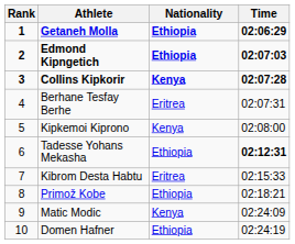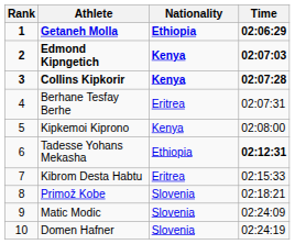 <table class="wikitable sortable">
 <tr>
 <th scope="col" width=40px>Rank</th>
 <th scope="col" width=150px>Athlete</th>
 <th scope="col" width=120px>Nationality</th>
 <th scope="col" width=45px>Time</th>
 </tr>
 <tr>
 <td !scope=row align=center><strong>1</strong></td>
 <td><strong><a href='#'>Getaneh Molla</a></strong></td>
 <td><strong> <a href='#'>Ethiopia</a></strong></td>
 <td><strong>02:06:29</strong></td>
 </tr>
 <tr>
 <td !scope=row align=center><strong>2</strong></td>
 <td><strong>Edmond Kipngetich</strong></td>
-<td><strong> <a href='#'>Ethiopia</a></strong></td>
+<td><strong> <a href='#'>Kenya</a></strong></td>
 <td><strong>02:07:03</strong></td>
 </tr>
 <tr>
 <td !scope=row align=center><strong>3</strong></td>
 <td><strong>Collins Kipkorir</strong></td>
 <td><strong> <a href='#'>Kenya</a></strong></td>
 <td><strong>02:07:28</strong></td>
 </tr>
 <tr>
 <td !scope=row align=center>4</td>
 <td>Berhane Tesfay Berhe</td>
 <td> <a href='#'>Eritrea</a></td>
 <td>02:07:31</td>
 </tr>
 <tr>
 <td !scope=row align=center>5</td>
 <td>Kipkemoi Kiprono</td>
 <td> <a href='#'>Kenya</a></td>
 <td>02:08:00</td>
 </tr>
 <tr>
 <td !scope=row align=center>6</td>
 <td>Tadesse Yohans Mekasha</td>
 <td> <a href='#'>Ethiopia</a></td>
 <td><strong>02:12:31</strong></td>
 </tr>
 <tr>
 <td !scope=row align=center>7</td>
 <td>Kibrom Desta Habtu</td>
 <td> <a href='#'>Eritrea</a></td>
 <td>02:15:33</td>
 </tr>
 <tr>
 <td !scope=row align=center>8</td>
 <td><a href='#'>Primož Kobe</a></td>
-<td> <a href='#'>Ethiopia</a></td>
+<td> <a href='#'>Slovenia</a></td>
 <td>02:18:21</td>
 </tr>
 <tr>
 <td !scope=row align=center>9</td>
 <td>Matic Modic</td>
-<td> <a href='#'>Kenya</a></td>
+<td> <a href='#'>Slovenia</a></td>
 <td>02:24:09</td>
 </tr>
 <tr>
 <td !scope=row align=center>10</td>
 <td>Domen Hafner</td>
-<td> <a href='#'>Ethiopia</a></td>
+<td> <a href='#'>Slovenia</a></td>
 <td>02:24:19</td>
 </tr>
 </table>
